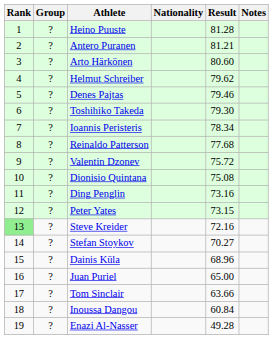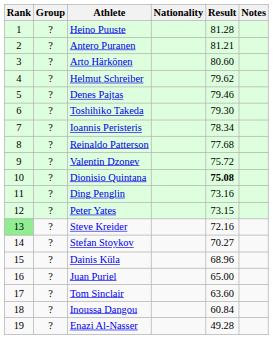 <table class="wikitable sortable" style="text-align:center">
 <tr>
 <th>Rank</th>
 <th>Group</th>
 <th>Athlete</th>
 <th>Nationality</th>
 <th>Result</th>
 <th>Notes</th>
 </tr>
 <tr bgcolor=ddffdd>
 <td>1</td>
 <td>?</td>
 <td align=left><a href='#'>Heino Puuste</a></td>
 <td align=left></td>
 <td>81.28</td>
 <td></td>
 </tr>
 <tr bgcolor=ddffdd>
 <td>2</td>
 <td>?</td>
 <td align=left><a href='#'>Antero Puranen</a></td>
 <td align=left></td>
 <td>81.21</td>
 <td></td>
 </tr>
 <tr bgcolor=ddffdd>
 <td>3</td>
 <td>?</td>
 <td align=left><a href='#'>Arto Härkönen</a></td>
 <td align=left></td>
 <td>80.60</td>
 <td></td>
 </tr>
 <tr bgcolor=ddffdd>
 <td>4</td>
 <td>?</td>
 <td align=left><a href='#'>Helmut Schreiber</a></td>
 <td align=left></td>
 <td>79.62</td>
 <td></td>
 </tr>
 <tr bgcolor=ddffdd>
 <td>5</td>
 <td>?</td>
 <td align=left><a href='#'>Denes Pajtas</a></td>
 <td align=left></td>
 <td>79.46</td>
 <td></td>
 </tr>
 <tr bgcolor=ddffdd>
 <td>6</td>
 <td>?</td>
 <td align=left><a href='#'>Toshihiko Takeda</a></td>
 <td align=left></td>
 <td>79.30</td>
 <td></td>
 </tr>
 <tr bgcolor=ddffdd>
 <td>7</td>
 <td>?</td>
 <td align=left><a href='#'>Ioannis Peristeris</a></td>
 <td align=left></td>
 <td>78.34</td>
 <td></td>
 </tr>
 <tr bgcolor=ddffdd>
 <td>8</td>
 <td>?</td>
 <td align=left><a href='#'>Reinaldo Patterson</a></td>
 <td align=left></td>
 <td>77.68</td>
 <td></td>
 </tr>
 <tr bgcolor=ddffdd>
 <td>9</td>
 <td>?</td>
 <td align=left><a href='#'>Valentin Dzonev</a></td>
 <td align=left></td>
 <td>75.72</td>
 <td></td>
 </tr>
 <tr bgcolor=ddffdd>
 <td>10</td>
 <td>?</td>
 <td align=left><a href='#'>Dionisio Quintana</a></td>
 <td align=left></td>
-<td>75.08</td>
+<td><strong>75.08</strong></td>
 <td></td>
 </tr>
 <tr bgcolor=ddffdd>
 <td>11</td>
 <td>?</td>
 <td align=left><a href='#'>Ding Penglin</a></td>
 <td align=left></td>
 <td>73.16</td>
 <td></td>
 </tr>
 <tr bgcolor=ddffdd>
 <td>12</td>
 <td>?</td>
 <td align=left><a href='#'>Peter Yates</a></td>
 <td align=left></td>
 <td>73.15</td>
 <td></td>
 </tr>
 <tr>
 <td style="background: lightgreen;">13</td>
 <td>?</td>
 <td align=left><a href='#'>Steve Kreider</a></td>
 <td align=left></td>
 <td>72.16</td>
 <td></td>
 </tr>
 <tr>
 <td>14</td>
 <td>?</td>
 <td align=left><a href='#'>Stefan Stoykov</a></td>
 <td align=left></td>
 <td>70.27</td>
 <td></td>
 </tr>
 <tr>
 <td>15</td>
 <td>?</td>
 <td align=left><a href='#'>Dainis Kūla</a></td>
 <td align=left></td>
 <td>68.96</td>
 <td></td>
 </tr>
 <tr>
 <td>16</td>
 <td>?</td>
 <td align=left><a href='#'>Juan Puriel</a></td>
 <td align=left></td>
 <td>65.00</td>
 <td></td>
 </tr>
 <tr>
 <td>17</td>
 <td>?</td>
 <td align=left><a href='#'>Tom Sinclair</a></td>
 <td align=left></td>
-<td>63.66</td>
+<td>63.60</td>
 <td></td>
 </tr>
 <tr>
 <td>18</td>
 <td>?</td>
 <td align=left><a href='#'>Inoussa Dangou</a></td>
 <td align=left></td>
 <td>60.84</td>
 <td></td>
 </tr>
 <tr>
 <td>19</td>
 <td>?</td>
 <td align=left><a href='#'>Enazi Al-Nasser</a></td>
 <td align=left></td>
 <td>49.28</td>
 <td></td>
 </tr>
 </table>
